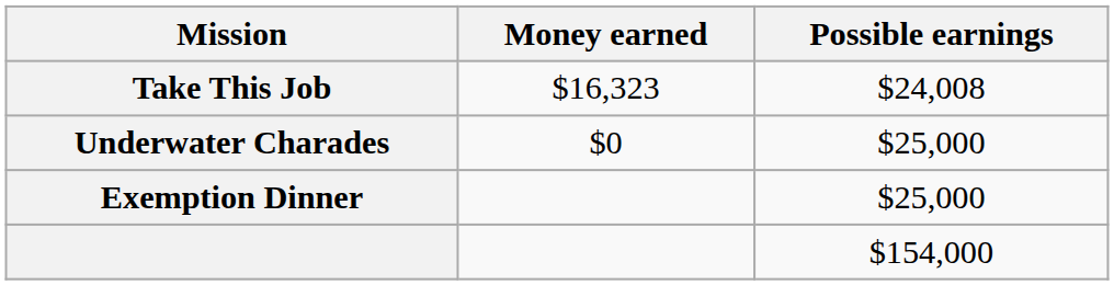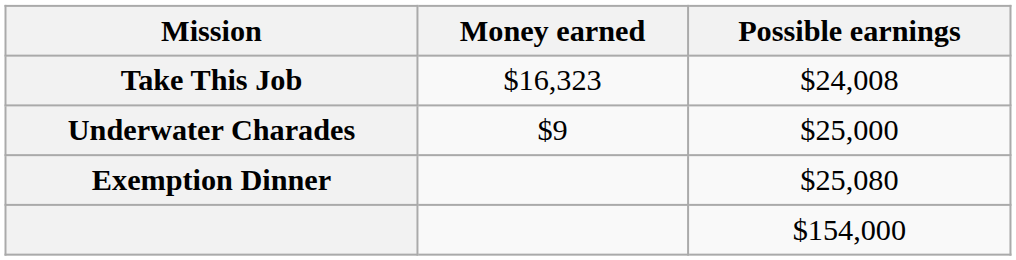 <table class="wikitable plainrowheaders floatright" style="font-size: 95%; margin: 10px; text-align: center;" align="right" width="40%">
 <tr>
 <th scope="col">Mission</th>
 <th scope="col">Money earned</th>
 <th scope="col">Possible earnings</th>
 </tr>
 <tr>
 <th scope="row">Take This Job</th>
 <td>$16,323</td>
 <td>$24,008</td>
 </tr>
 <tr>
 <th scope="row">Underwater Charades</th>
-<td>$0</td>
+<td>$9</td>
 <td>$25,000</td>
 </tr>
 <tr>
 <th scope="row">Exemption Dinner</th>
 <td></td>
-<td>$25,000</td>
+<td>$25,080</td>
 </tr>
 <tr>
 <th scope="row"><strong></strong></th>
 <td><strong></strong></td>
 <td>$154,000</td>
 </tr>
 </table>
